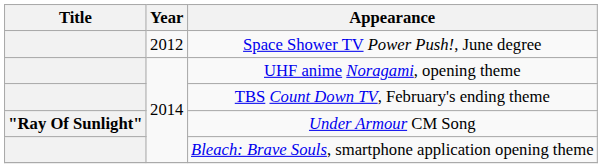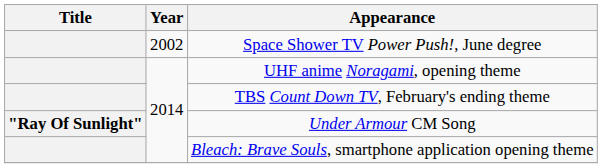 <table class="wikitable plainrowheaders" style="text-align:center;">
 <tr>
 <th scope="col">Title</th>
 <th scope="col">Year</th>
 <th scope="col">Appearance</th>
 </tr>
 <tr>
 <th scope="row"></th>
-<td>2012</td>
+<td>2002</td>
 <td><a href='#'>Space Shower TV</a> <em>Power Push!</em>, June degree</td>
 </tr>
 <tr>
 <th scope="row"></th>
 <td rowspan="4">2014</td>
 <td><a href='#'>UHF anime</a> <em><a href='#'>Noragami</a></em>, opening theme</td>
 </tr>
 <tr>
 <th scope="row"></th>
 <td><a href='#'>TBS</a> <em><a href='#'>Count Down TV</a></em>, February's ending theme</td>
 </tr>
 <tr>
 <th scope="row">"Ray Of Sunlight"</th>
 <td><em><a href='#'>Under Armour</a></em> CM Song</td>
 </tr>
 <tr>
 <th scope="row"></th>
 <td><em><a href='#'>Bleach: Brave Souls</a></em>, smartphone application opening theme</td>
 </tr>
 <tr>
 </tr>
 </table>
